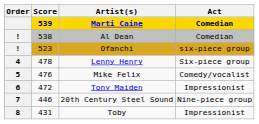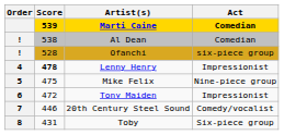 <table class= "wikitable sortable" style="text-align:center">
 <tr>
 <th>Order</th>
 <th>Score</th>
 <th>Artist(s)</th>
 <th>Act</th>
 </tr>
 <tr>
 <th></th>
 <td style="background-color:gold"><strong>539</strong></td>
 <td style="background-color:gold"><strong><a href='#'>Marti Caine</a></strong></td>
 <td style="background-color:gold"><strong>Comedian</strong></td>
 </tr>
 <tr>
 <th>! </th>
 <td style="background-color:silver">538</td>
 <td style="background-color:silver">Al Dean</td>
 <td style="background-color:silver">Comedian</td>
 </tr>
 <tr>
 <th>! </th>
-<td style="background-color:#D9A821">523</td>
+<td style="background-color:#D9A821">528</td>
 <td style="background-color:#D9A821">Ofanchi</td>
 <td style="background-color:#D9A821">six-piece group</td>
 </tr>
 <tr>
 <th>4</th>
-<td>478</td>
+<td><strong>478</strong></td>
 <td><a href='#'>Lenny Henry</a></td>
-<td>Six-piece group</td>
+<td>Impressionist</td>
 </tr>
 <tr>
 <th>5</th>
-<td>476</td>
+<td>475</td>
 <td>Mike Felix</td>
-<td>Comedy/vocalist</td>
+<td>Nine-piece group</td>
 </tr>
 <tr>
 <th>6</th>
 <td>472</td>
 <td><a href='#'>Tony Maiden</a></td>
 <td>Impressionist</td>
 </tr>
 <tr>
 <th>7</th>
 <td>446</td>
 <td>20th Century Steel Sound</td>
-<td>Nine-piece group</td>
+<td>Comedy/vocalist</td>
 </tr>
 <tr>
 <th>8</th>
 <td>431</td>
 <td>Toby</td>
-<td>Impressionist</td>
+<td>Six-piece group</td>
 </tr>
 </table>
